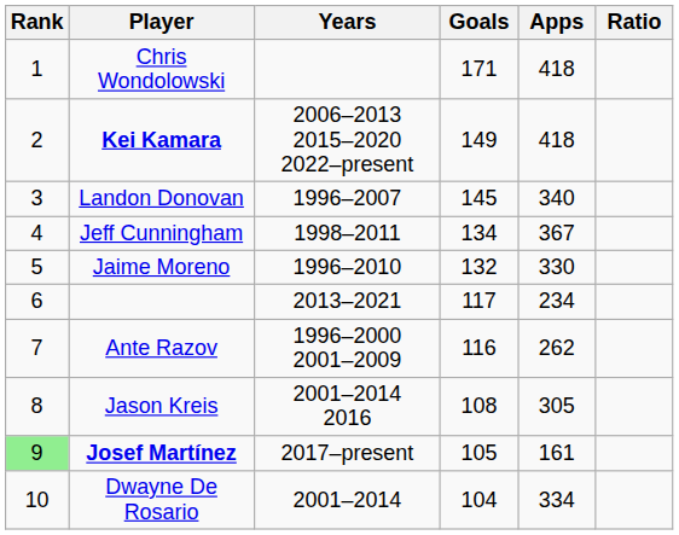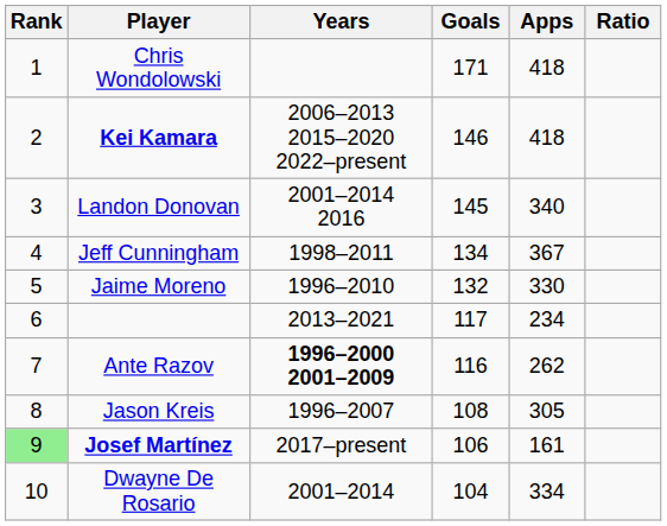 <table class="wikitable sortable" style="text-align:center">
 <tr>
 <th>Rank</th>
 <th style="width:130px;">Player</th>
 <th style="width:130px;">Years</th>
 <th style="width:50px;">Goals</th>
 <th style="width:50px;">Apps</th>
 <th style="width:50px;">Ratio</th>
 </tr>
 <tr>
 <td align=center>1</td>
 <td> <a href='#'>Chris Wondolowski</a></td>
 <td></td>
 <td>171</td>
 <td>418</td>
 <td></td>
 </tr>
 <tr>
 <td align=center>2</td>
 <td> <strong><a href='#'>Kei Kamara</a></strong></td>
 <td>2006–2013<br>2015–2020<br>2022–present</td>
-<td>149</td>
+<td>146</td>
 <td>418</td>
 <td></td>
 </tr>
 <tr>
 <td align=center>3</td>
 <td> <a href='#'>Landon Donovan</a></td>
-<td>1996–2007</td>
+<td>2001–2014<br> 2016</td>
 <td>145</td>
 <td>340</td>
 <td></td>
 </tr>
 <tr>
 <td align=center>4</td>
 <td> <a href='#'>Jeff Cunningham</a></td>
 <td>1998–2011</td>
 <td>134</td>
 <td>367</td>
 <td></td>
 </tr>
 <tr>
 <td align=center>5</td>
 <td> <a href='#'>Jaime Moreno</a></td>
 <td>1996–2010</td>
 <td>132</td>
 <td>330</td>
 <td></td>
 </tr>
 <tr>
 <td align=center>6</td>
 <td></td>
 <td>2013–2021</td>
 <td>117</td>
 <td>234</td>
 <td></td>
 </tr>
 <tr>
 <td align=center>7</td>
 <td> <a href='#'>Ante Razov</a></td>
-<td>1996–2000<br>2001–2009</td>
+<td><strong>1996–2000<br>2001–2009</strong></td>
 <td>116</td>
 <td>262</td>
 <td></td>
 </tr>
 <tr>
 <td align=center>8</td>
 <td> <a href='#'>Jason Kreis</a></td>
-<td>2001–2014<br> 2016</td>
+<td>1996–2007</td>
 <td>108</td>
 <td>305</td>
 <td></td>
 </tr>
 <tr>
 <td align=center style="background: lightgreen;">9</td>
 <td> <strong><a href='#'>Josef Martínez</a></strong></td>
 <td>2017–present</td>
-<td>105</td>
+<td>106</td>
 <td>161</td>
 <td></td>
 </tr>
 <tr>
 <td align=center>10</td>
 <td> <a href='#'>Dwayne De Rosario</a></td>
 <td>2001–2014</td>
 <td>104</td>
 <td>334</td>
 <td></td>
 </tr>
 </table>
